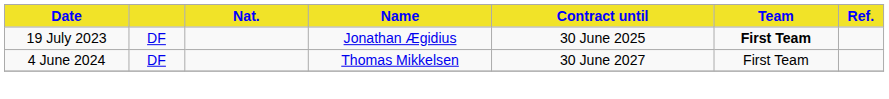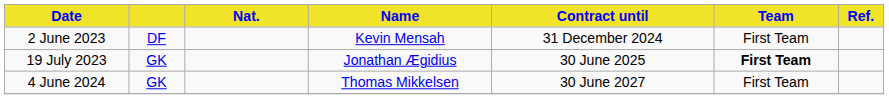 <table class="wikitable" style="text-align:center; font-size:90%">
 <tr>
 </tr>
 <tr>
 <th style="background:#f1e328; color:blue; width:120px;"><strong>Date</strong></th>
 <th style="background:#f1e328; color:blue; width:50px;"></th>
 <th style="background:#f1e328; color:blue; width:120px;">Nat.</th>
 <th style="background:#f1e328; color:blue; width:180px;"><strong>Name</strong></th>
 <th style="background:#f1e328; color:blue; width:220px;"><strong>Contract until</strong></th>
 <th style="background:#f1e328; color:blue; width:120px;"><strong>Team</strong></th>
 <th style="background:#f1e328; color:blue; width:40px;">Ref.</th>
 </tr>
 <tr>
+<td>2 June 2023</td>
+<td><a href='#'>DF</a></td>
+<td></td>
+<td><a href='#'>Kevin Mensah</a></td>
+<td>31 December 2024</td>
+<td>First Team</td>
+<td></td>
+</tr>
+<tr>
 <td>19 July 2023</td>
-<td><a href='#'>DF</a></td>
+<td><a href='#'>GK</a></td>
 <td></td>
 <td><a href='#'>Jonathan Ægidius</a></td>
 <td>30 June 2025</td>
 <td><strong>First Team</strong></td>
 <td></td>
 </tr>
 <tr>
 <td>4 June 2024</td>
-<td><a href='#'>DF</a></td>
+<td><a href='#'>GK</a></td>
 <td></td>
 <td><a href='#'>Thomas Mikkelsen</a></td>
 <td>30 June 2027</td>
 <td>First Team</td>
 <td></td>
 </tr>
 <tr>
 </tr>
 </table>
